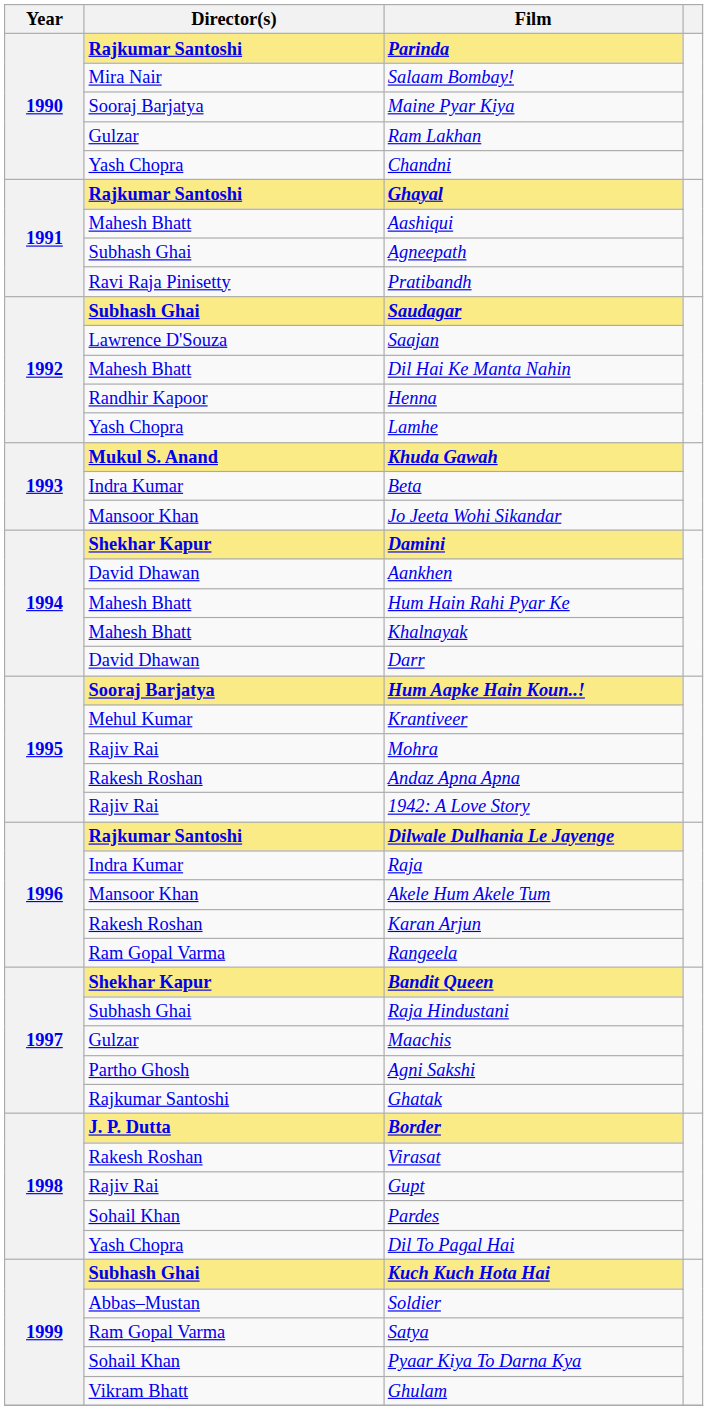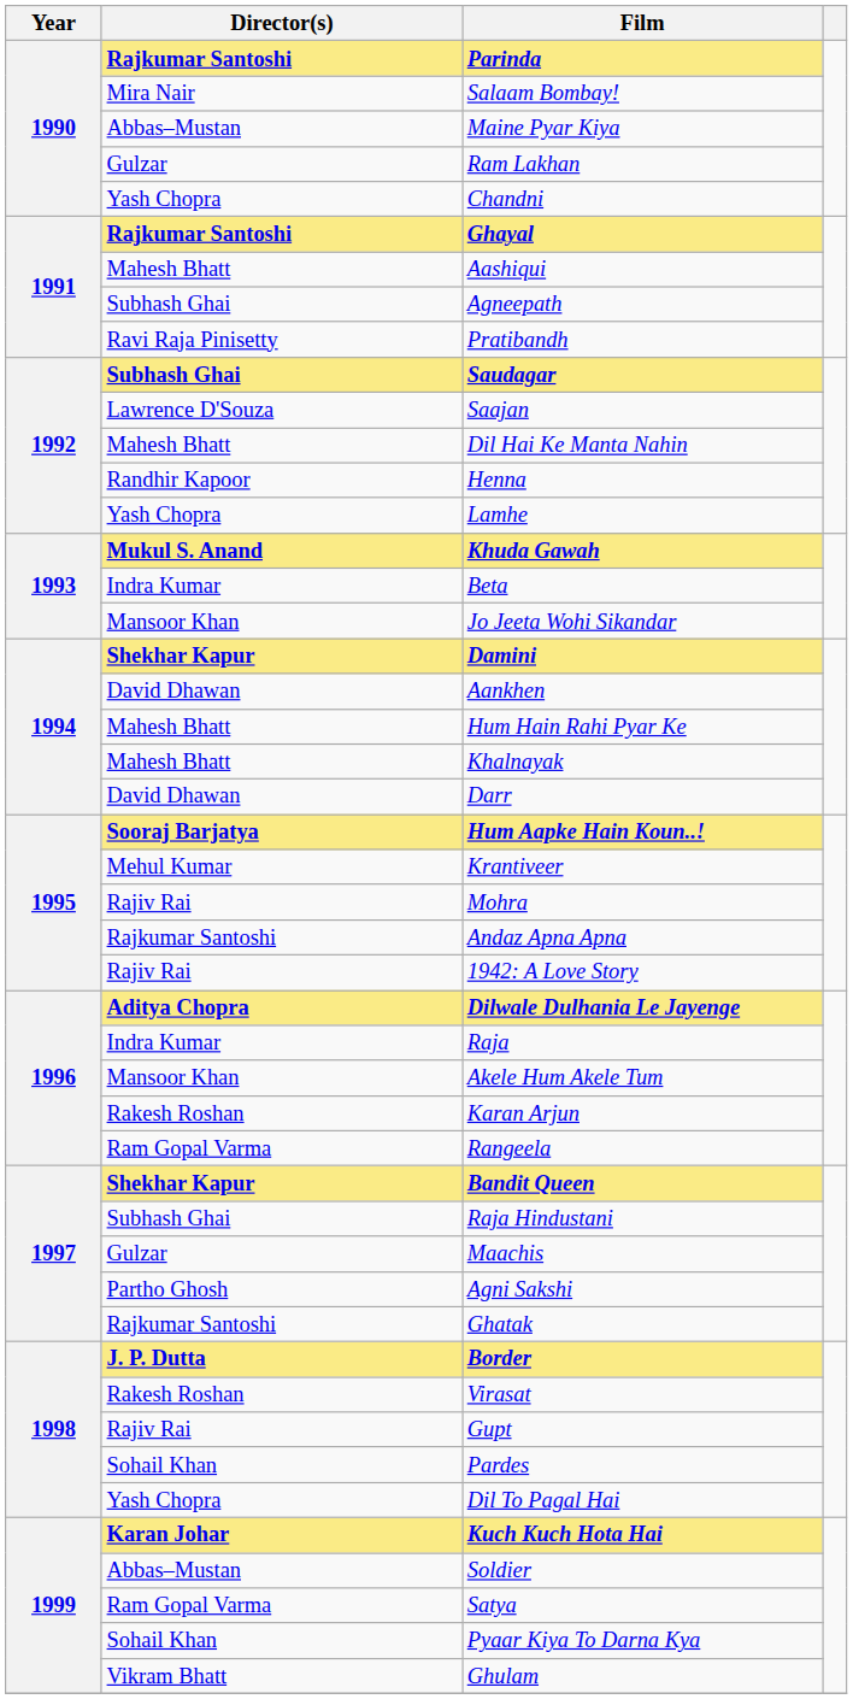 <table class="wikitable sortable">
 <tr>
 <th scope="col" style="width:8%;">Year</th>
 <th scope="col" style="width:30%;">Director(s)</th>
 <th scope="col" style="width:30%;">Film</th>
 <th scope="col" style="width:2%;" class="unsortable"></th>
 </tr>
 <tr>
 <th scope="row" rowspan=5 style="text-align:center;"><a href='#'>1990</a><br></th>
 <td style="background:#FAEB86;"><strong><a href='#'>Rajkumar Santoshi</a></strong></td>
 <td style="background:#FAEB86;"><strong><em><a href='#'>Parinda</a></em></strong></td>
 <td rowspan="5"></td>
 </tr>
 <tr>
 <td><a href='#'>Mira Nair</a></td>
 <td><em><a href='#'>Salaam Bombay!</a></em></td>
 </tr>
 <tr>
-<td><a href='#'>Sooraj Barjatya</a></td>
+<td><a href='#'>Abbas–Mustan</a></td>
 <td><em><a href='#'>Maine Pyar Kiya</a></em></td>
 </tr>
 <tr>
 <td><a href='#'>Gulzar</a></td>
 <td><em><a href='#'>Ram Lakhan</a></em></td>
 </tr>
 <tr>
 <td><a href='#'>Yash Chopra</a></td>
 <td><em><a href='#'>Chandni</a></em></td>
 </tr>
 <tr>
 <th scope="row" rowspan=4 style="text-align:center;"><a href='#'>1991</a><br></th>
 <td style="background:#FAEB86;"><strong><a href='#'>Rajkumar Santoshi</a></strong></td>
 <td style="background:#FAEB86;"><strong><em><a href='#'>Ghayal</a></em></strong></td>
 <td rowspan="4"></td>
 </tr>
 <tr>
 <td><a href='#'>Mahesh Bhatt</a></td>
 <td><em><a href='#'>Aashiqui</a></em></td>
 </tr>
 <tr>
 <td><a href='#'>Subhash Ghai</a></td>
 <td><em><a href='#'>Agneepath</a></em></td>
 </tr>
 <tr>
 <td><a href='#'>Ravi Raja Pinisetty</a></td>
 <td><em><a href='#'>Pratibandh</a></em></td>
 </tr>
 <tr>
 <th scope="row" rowspan=5 style="text-align:center;"><a href='#'>1992</a><br></th>
 <td style="background:#FAEB86;"><strong><a href='#'>Subhash Ghai</a></strong></td>
 <td style="background:#FAEB86;"><strong><em><a href='#'>Saudagar</a></em></strong></td>
 <td rowspan="5"></td>
 </tr>
 <tr>
 <td><a href='#'>Lawrence D'Souza</a></td>
 <td><em><a href='#'>Saajan</a></em></td>
 </tr>
 <tr>
 <td><a href='#'>Mahesh Bhatt</a></td>
 <td><em><a href='#'>Dil Hai Ke Manta Nahin</a></em></td>
 </tr>
 <tr>
 <td><a href='#'>Randhir Kapoor</a></td>
 <td><em><a href='#'>Henna</a></em></td>
 </tr>
 <tr>
 <td><a href='#'>Yash Chopra</a></td>
 <td><em><a href='#'>Lamhe</a></em></td>
 </tr>
 <tr>
 <th scope="row" rowspan=3 style="text-align:center;"><a href='#'>1993</a><br></th>
 <td style="background:#FAEB86;"><strong><a href='#'>Mukul S. Anand</a></strong></td>
 <td style="background:#FAEB86;"><strong><em><a href='#'>Khuda Gawah</a></em></strong></td>
 <td rowspan="3"></td>
 </tr>
 <tr>
 <td><a href='#'>Indra Kumar</a></td>
 <td><em><a href='#'>Beta</a></em></td>
 </tr>
 <tr>
 <td><a href='#'>Mansoor Khan</a></td>
 <td><em><a href='#'>Jo Jeeta Wohi Sikandar</a></em></td>
 </tr>
 <tr>
 <th scope="row" rowspan=5 style="text-align:center;"><a href='#'>1994</a><br></th>
 <td style="background:#FAEB86;"><strong><a href='#'>Shekhar Kapur</a></strong></td>
 <td style="background:#FAEB86;"><strong><em><a href='#'>Damini</a></em></strong></td>
 <td rowspan="5"></td>
 </tr>
 <tr>
 <td><a href='#'>David Dhawan</a></td>
 <td><em><a href='#'>Aankhen</a></em></td>
 </tr>
 <tr>
 <td><a href='#'>Mahesh Bhatt</a></td>
 <td><em><a href='#'>Hum Hain Rahi Pyar Ke</a></em></td>
 </tr>
 <tr>
 <td><a href='#'>Mahesh Bhatt</a></td>
 <td><em><a href='#'>Khalnayak</a></em></td>
 </tr>
 <tr>
 <td><a href='#'>David Dhawan</a></td>
 <td><em><a href='#'>Darr</a></em></td>
 </tr>
 <tr>
 <th scope="row" rowspan=5 style="text-align:center;"><a href='#'>1995</a><br></th>
 <td style="background:#FAEB86;"><strong><a href='#'>Sooraj Barjatya</a></strong></td>
 <td style="background:#FAEB86;"><strong><em><a href='#'>Hum Aapke Hain Koun..!</a></em></strong></td>
 <td rowspan="5"></td>
 </tr>
 <tr>
 <td><a href='#'>Mehul Kumar</a></td>
 <td><em><a href='#'>Krantiveer</a></em></td>
 </tr>
 <tr>
 <td><a href='#'>Rajiv Rai</a></td>
 <td><em><a href='#'>Mohra</a></em></td>
 </tr>
 <tr>
-<td><a href='#'>Rakesh Roshan</a></td>
+<td><a href='#'>Rajkumar Santoshi</a></td>
 <td><em><a href='#'>Andaz Apna Apna</a></em></td>
 </tr>
 <tr>
 <td><a href='#'>Rajiv Rai</a></td>
 <td><em><a href='#'>1942: A Love Story</a></em></td>
 </tr>
 <tr>
 <th scope="row" rowspan=5 style="text-align:center;"><a href='#'>1996</a><br></th>
-<td style="background:#FAEB86;"><strong><a href='#'>Rajkumar Santoshi</a></strong></td>
+<td style="background:#FAEB86;"><strong><a href='#'>Aditya Chopra</a></strong></td>
 <td style="background:#FAEB86;"><strong><em><a href='#'>Dilwale Dulhania Le Jayenge</a></em></strong></td>
 <td rowspan="5"></td>
 </tr>
 <tr>
 <td><a href='#'>Indra Kumar</a></td>
 <td><em><a href='#'>Raja</a></em></td>
 </tr>
 <tr>
 <td><a href='#'>Mansoor Khan</a></td>
 <td><em><a href='#'>Akele Hum Akele Tum</a></em></td>
 </tr>
 <tr>
 <td><a href='#'>Rakesh Roshan</a></td>
 <td><em><a href='#'>Karan Arjun</a></em></td>
 </tr>
 <tr>
 <td><a href='#'>Ram Gopal Varma</a></td>
 <td><em><a href='#'>Rangeela</a></em></td>
 </tr>
 <tr>
 <th scope="row" rowspan=5 style="text-align:center;"><a href='#'>1997</a><br></th>
 <td style="background:#FAEB86;"><strong><a href='#'>Shekhar Kapur</a></strong></td>
 <td style="background:#FAEB86;"><strong><em><a href='#'>Bandit Queen</a></em></strong></td>
 <td rowspan="5"></td>
 </tr>
 <tr>
 <td><a href='#'>Subhash Ghai</a></td>
 <td><em><a href='#'>Raja Hindustani</a></em></td>
 </tr>
 <tr>
 <td><a href='#'>Gulzar</a></td>
 <td><em><a href='#'>Maachis</a></em></td>
 </tr>
 <tr>
 <td><a href='#'>Partho Ghosh</a></td>
 <td><em><a href='#'>Agni Sakshi</a></em></td>
 </tr>
 <tr>
 <td><a href='#'>Rajkumar Santoshi</a></td>
 <td><em><a href='#'>Ghatak</a></em></td>
 </tr>
 <tr>
 <th scope="row" rowspan=5 style="text-align:center;"><a href='#'>1998</a><br></th>
 <td style="background:#FAEB86;"><strong><a href='#'>J. P. Dutta</a></strong></td>
 <td style="background:#FAEB86;"><strong><em><a href='#'>Border</a></em></strong></td>
 <td rowspan="5"></td>
 </tr>
 <tr>
 <td><a href='#'>Rakesh Roshan</a></td>
 <td><em><a href='#'>Virasat</a></em></td>
 </tr>
 <tr>
 <td><a href='#'>Rajiv Rai</a></td>
 <td><em><a href='#'>Gupt</a></em></td>
 </tr>
 <tr>
 <td><a href='#'>Sohail Khan</a></td>
 <td><em><a href='#'>Pardes</a></em></td>
 </tr>
 <tr>
 <td><a href='#'>Yash Chopra</a></td>
 <td><em><a href='#'>Dil To Pagal Hai</a></em></td>
 </tr>
 <tr>
 <th scope="row" rowspan=5 style="text-align:center;"><a href='#'>1999</a><br></th>
-<td style="background:#FAEB86;"><strong><a href='#'>Subhash Ghai</a></strong></td>
+<td style="background:#FAEB86;"><strong><a href='#'>Karan Johar</a></strong></td>
 <td style="background:#FAEB86;"><strong><em><a href='#'>Kuch Kuch Hota Hai</a></em></strong></td>
 <td rowspan="5"></td>
 </tr>
 <tr>
 <td><a href='#'>Abbas–Mustan</a></td>
 <td><em><a href='#'>Soldier</a></em></td>
 </tr>
 <tr>
 <td><a href='#'>Ram Gopal Varma</a></td>
 <td><em><a href='#'>Satya</a></em></td>
 </tr>
 <tr>
 <td><a href='#'>Sohail Khan</a></td>
 <td><em><a href='#'>Pyaar Kiya To Darna Kya</a></em></td>
 </tr>
 <tr>
 <td><a href='#'>Vikram Bhatt</a></td>
 <td><em><a href='#'>Ghulam</a></em></td>
 </tr>
 <tr>
 </tr>
 </table>
